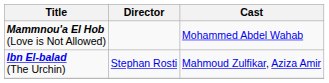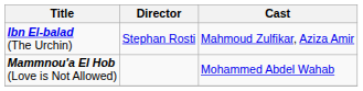 <table class="wikitable">
 <tr>
 <th>Title</th>
 <th>Director</th>
 <th>Cast</th>
 </tr>
 <tr>
+<td><strong><em><a href='#'>Ibn El-balad</a></em></strong><br>(The Urchin)</td>
+<td><a href='#'>Stephan Rosti</a></td>
+<td><a href='#'>Mahmoud Zulfikar</a>, <a href='#'>Aziza Amir</a></td>
+</tr>
+<tr>
 <td><strong><em>Mammnou'a El Hob</em></strong><br>(Love is Not Allowed)</td>
 <td></td>
 <td><a href='#'>Mohammed Abdel Wahab</a></td>
 </tr>
 <tr>
-<td><strong><em><a href='#'>Ibn El-balad</a></em></strong><br>(The Urchin)</td>
-<td><a href='#'>Stephan Rosti</a></td>
-<td><a href='#'>Mahmoud Zulfikar</a>, <a href='#'>Aziza Amir</a></td>
-</tr>
-<tr>
 </tr>
 </table>
